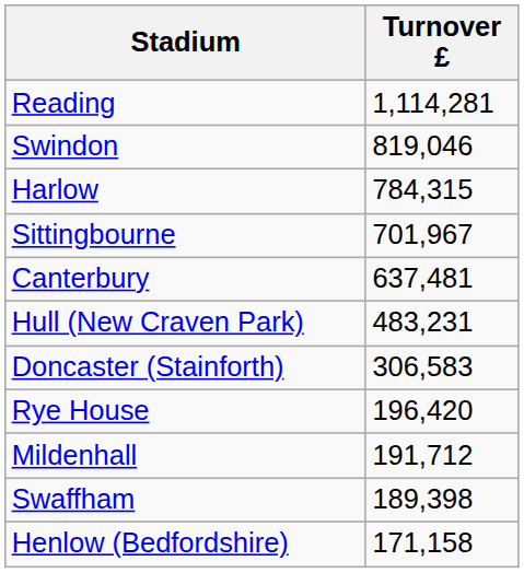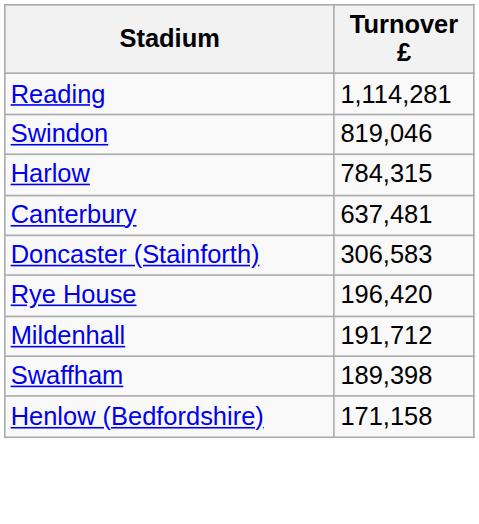 <table class="wikitable">
 <tr>
 <th width=200>Stadium</th>
 <th width=80>Turnover £</th>
 </tr>
 <tr>
 <td><a href='#'>Reading</a></td>
 <td>1,114,281</td>
 </tr>
 <tr>
 <td><a href='#'>Swindon</a></td>
 <td>819,046</td>
 </tr>
 <tr>
 <td><a href='#'>Harlow</a></td>
 <td>784,315</td>
 </tr>
 <tr>
-<td><a href='#'>Sittingbourne</a></td>
-<td>701,967</td>
-</tr>
-<tr>
 <td><a href='#'>Canterbury</a></td>
 <td>637,481</td>
-</tr>
-<tr>
-<td><a href='#'>Hull (New Craven Park)</a></td>
-<td>483,231</td>
 </tr>
 <tr>
 <td><a href='#'>Doncaster (Stainforth)</a></td>
 <td>306,583</td>
 </tr>
 <tr>
 <td><a href='#'>Rye House</a></td>
 <td>196,420</td>
 </tr>
 <tr>
 <td><a href='#'>Mildenhall</a></td>
 <td>191,712</td>
 </tr>
 <tr>
 <td><a href='#'>Swaffham</a></td>
 <td>189,398</td>
 </tr>
 <tr>
 <td><a href='#'>Henlow (Bedfordshire)</a></td>
 <td>171,158</td>
 </tr>
 </table>
